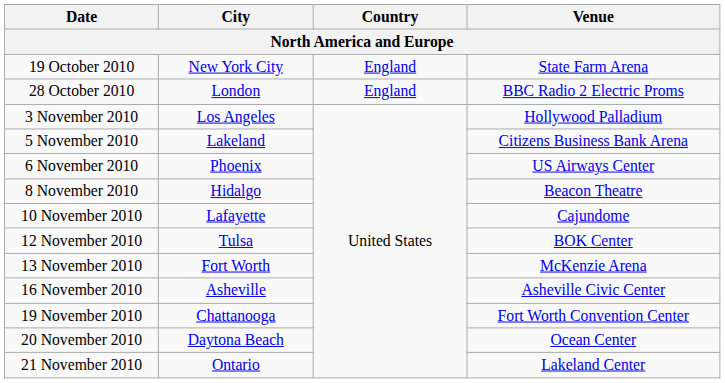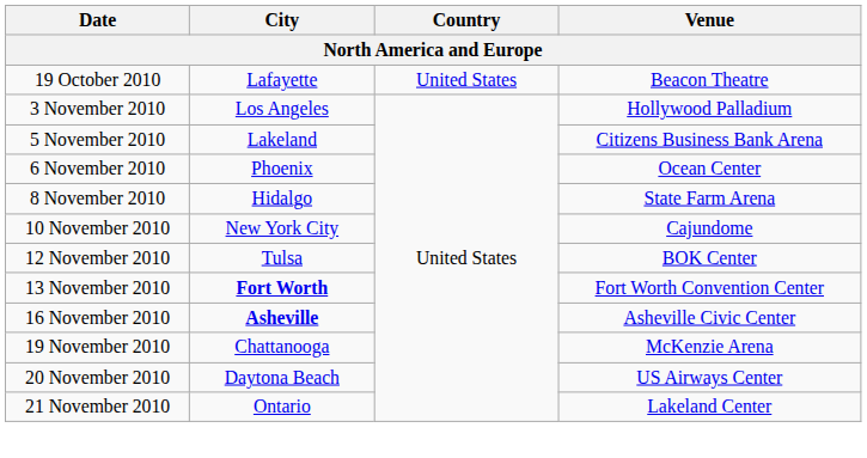 <table class="wikitable" style="text-align:center">
 <tr>
 <th style="width:150px;">Date</th>
 <th style="width:150px;">City</th>
 <th style="width:150px;">Country</th>
 <th style="width:250px;">Venue</th>
 </tr>
 <tr>
 <th colspan="4">North America and Europe</th>
 </tr>
 <tr>
 <td>19 October 2010</td>
-<td><a href='#'>New York City</a></td>
-<td><a href='#'>England</a></td>
-<td><a href='#'>State Farm Arena</a></td>
-</tr>
-<tr>
-<td>28 October 2010</td>
-<td><a href='#'>London</a></td>
-<td><a href='#'>England</a></td>
-<td><a href='#'>BBC Radio 2 Electric Proms</a></td>
+<td><a href='#'>Lafayette</a></td>
+<td><a href='#'>United States</a></td>
+<td><a href='#'>Beacon Theatre</a></td>
 </tr>
 <tr>
 <td>3 November 2010</td>
 <td><a href='#'>Los Angeles</a></td>
 <td rowspan="11">United States</td>
 <td><a href='#'>Hollywood Palladium</a></td>
 </tr>
 <tr>
 <td>5 November 2010</td>
 <td><a href='#'>Lakeland</a></td>
 <td><a href='#'>Citizens Business Bank Arena</a></td>
 </tr>
 <tr>
 <td>6 November 2010</td>
 <td><a href='#'>Phoenix</a></td>
-<td><a href='#'>US Airways Center</a></td>
+<td><a href='#'>Ocean Center</a></td>
 </tr>
 <tr>
 <td>8 November 2010</td>
 <td><a href='#'>Hidalgo</a></td>
-<td><a href='#'>Beacon Theatre</a></td>
+<td><a href='#'>State Farm Arena</a></td>
 </tr>
 <tr>
 <td>10 November 2010</td>
-<td><a href='#'>Lafayette</a></td>
+<td><a href='#'>New York City</a></td>
 <td><a href='#'>Cajundome</a></td>
 </tr>
 <tr>
 <td>12 November 2010</td>
 <td><a href='#'>Tulsa</a></td>
 <td><a href='#'>BOK Center</a></td>
 </tr>
 <tr>
 <td>13 November 2010</td>
-<td><a href='#'>Fort Worth</a></td>
-<td><a href='#'>McKenzie Arena</a></td>
+<td><strong><a href='#'>Fort Worth</a></strong></td>
+<td><a href='#'>Fort Worth Convention Center</a></td>
 </tr>
 <tr>
 <td>16 November 2010</td>
-<td><a href='#'>Asheville</a></td>
+<td><strong><a href='#'>Asheville</a></strong></td>
 <td><a href='#'>Asheville Civic Center</a></td>
 </tr>
 <tr>
 <td>19 November 2010</td>
 <td><a href='#'>Chattanooga</a></td>
-<td><a href='#'>Fort Worth Convention Center</a></td>
+<td><a href='#'>McKenzie Arena</a></td>
 </tr>
 <tr>
 <td>20 November 2010</td>
 <td><a href='#'>Daytona Beach</a></td>
-<td><a href='#'>Ocean Center</a></td>
+<td><a href='#'>US Airways Center</a></td>
 </tr>
 <tr>
 <td>21 November 2010</td>
 <td><a href='#'>Ontario</a></td>
 <td><a href='#'>Lakeland Center</a></td>
 </tr>
 </table>
